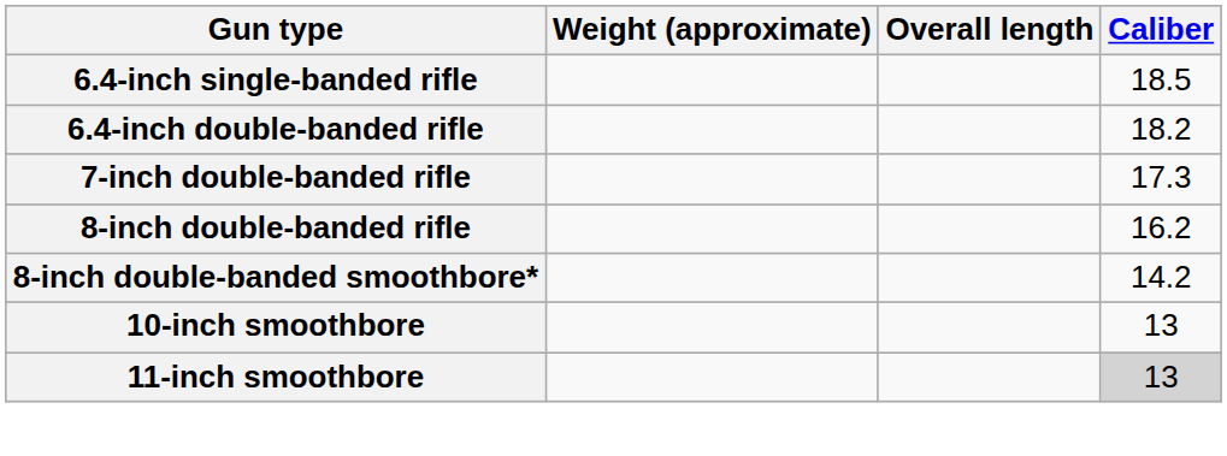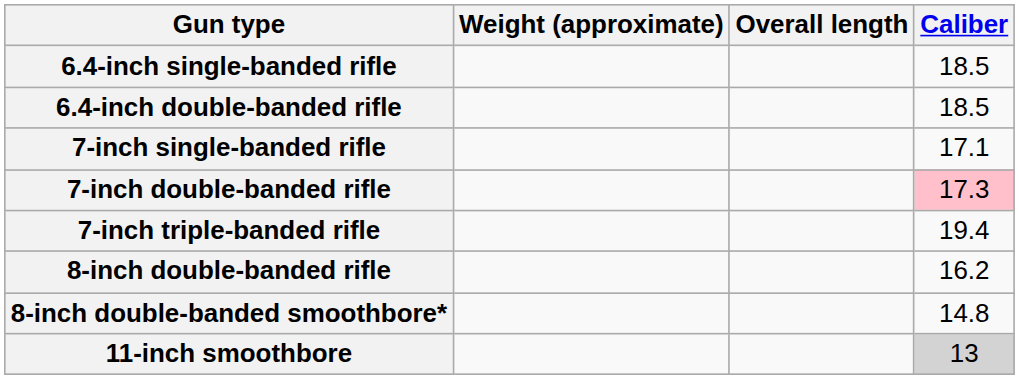 <table class="wikitable">
 <tr>
 <th>Gun type</th>
 <th>Weight (approximate)</th>
 <th>Overall length</th>
 <th><a href='#'>Caliber</a></th>
 </tr>
 <tr>
 <th>6.4-inch single-banded rifle</th>
 <td align="center"></td>
 <td align="center"></td>
 <td align="center">18.5</td>
 </tr>
 <tr>
 <th>6.4-inch double-banded rifle</th>
 <td align="center"></td>
 <td align="center"></td>
-<td align="center">18.2</td>
+<td align="center">18.5</td>
+</tr>
+<tr>
+<th>7-inch single-banded rifle</th>
+<td align="center"></td>
+<td align="center"></td>
+<td align="center">17.1</td>
 </tr>
 <tr>
 <th>7-inch double-banded rifle</th>
 <td align="center"></td>
 <td align="center"></td>
-<td align="center">17.3</td>
+<td align="center" style="background: pink;">17.3</td>
+</tr>
+<tr>
+<th>7-inch triple-banded rifle</th>
+<td align="center"></td>
+<td align="center"></td>
+<td align="center">19.4</td>
 </tr>
 <tr>
 <th>8-inch double-banded rifle</th>
 <td align="center"></td>
 <td align="center"></td>
 <td align="center">16.2</td>
 </tr>
 <tr>
 <th>8-inch double-banded smoothbore*</th>
 <td align="center"></td>
 <td align="center"></td>
-<td align="center">14.2</td>
-</tr>
-<tr>
-<th>10-inch smoothbore</th>
-<td align="center"></td>
-<td align="center"></td>
-<td align="center">13</td>
+<td align="center">14.8</td>
 </tr>
 <tr>
 <th>11-inch smoothbore</th>
 <td align="center"></td>
 <td align="center"></td>
 <td align="center" style="background: lightgrey;">13</td>
 </tr>
 </table>
